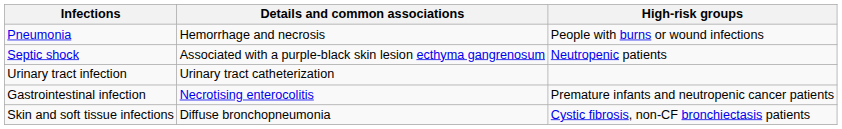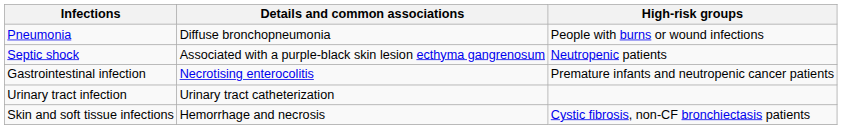 <table class="wikitable">
 <tr>
 <th>Infections</th>
 <th>Details and common associations</th>
 <th>High-risk groups</th>
 </tr>
 <tr>
 <td><a href='#'>Pneumonia</a></td>
-<td>Hemorrhage and necrosis</td>
+<td>Diffuse bronchopneumonia</td>
 <td>People with <a href='#'>burns</a> or wound infections</td>
 </tr>
 <tr>
 <td><a href='#'>Septic shock</a></td>
 <td>Associated with a purple-black skin lesion <a href='#'>ecthyma gangrenosum</a></td>
 <td><a href='#'>Neutropenic</a> patients</td>
 </tr>
 <tr>
+<td>Gastrointestinal infection</td>
+<td><a href='#'>Necrotising enterocolitis</a> </td>
+<td>Premature infants and neutropenic cancer patients</td>
+</tr>
+<tr>
 <td>Urinary tract infection</td>
 <td>Urinary tract catheterization</td>
 <td></td>
 </tr>
 <tr>
-<td>Gastrointestinal infection</td>
-<td><a href='#'>Necrotising enterocolitis</a> </td>
-<td>Premature infants and neutropenic cancer patients</td>
-</tr>
-<tr>
 <td>Skin and soft tissue infections</td>
-<td>Diffuse bronchopneumonia</td>
+<td>Hemorrhage and necrosis</td>
 <td><a href='#'>Cystic fibrosis</a>, non-CF <a href='#'>bronchiectasis</a> patients</td>
 </tr>
 </table>
